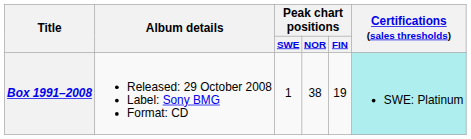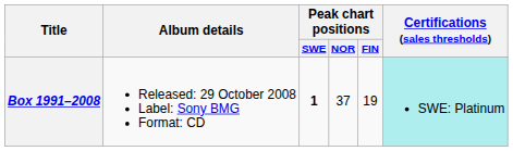 <table class="wikitable plainrowheaders">
 <tr>
 <th rowspan="2">Title</th>
 <th rowspan="2">Album details</th>
 <th colspan="3">Peak chart positions</th>
 <th rowspan="2"><a href='#'>Certifications</a><br><small>(<a href='#'>sales thresholds</a>)</small></th>
 </tr>
 <tr style=font-size:smaller;>
 <th width=25><a href='#'>SWE</a><br></th>
 <th width=25><a href='#'>NOR</a><br></th>
 <th width=25><a href='#'>FIN</a><br></th>
 </tr>
 <tr>
 <th scope="row"><em><a href='#'>Box 1991–2008</a></em></th>
 <td><br><ul><li>Released: 29 October 2008</li><li>Label: <a href='#'>Sony BMG</a></li><li>Format: CD</li></ul></td>
-<td style="text-align:center">1</td>
-<td style="text-align:center">38</td>
+<td style="text-align:center"><strong>1</strong></td>
+<td style="text-align:center">37</td>
 <td style="text-align:center">19</td>
 <td align="left" style="background: paleturquoise;"><br><ul><li>SWE: Platinum</li></ul></td>
 </tr>
 </table>
